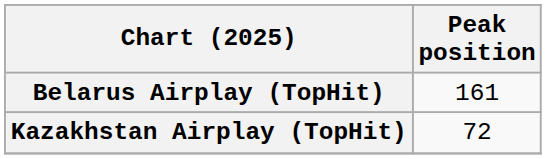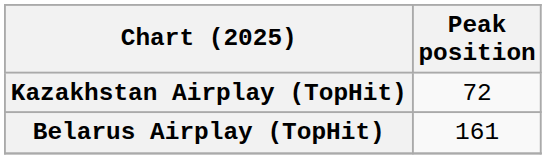 <table class="wikitable sortable plainrowheaders" style="text-align:center">
 <tr>
 <th scope="col">Chart (2025)</th>
 <th scope="col">Peak<br>position</th>
 </tr>
 <tr>
+<th scope="row">Kazakhstan Airplay (TopHit)</th>
+<td>72</td>
+</tr>
+<tr>
 <th scope="row">Belarus Airplay (TopHit)</th>
 <td>161</td>
 </tr>
 <tr>
-<th scope="row">Kazakhstan Airplay (TopHit)</th>
-<td>72</td>
-</tr>
-<tr>
 </tr>
 </table>
